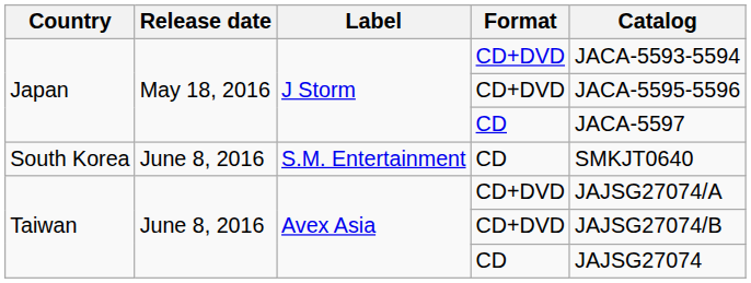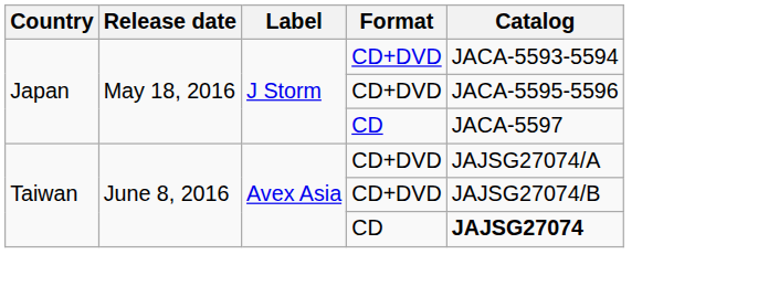 <table class="wikitable">
 <tr>
 <th>Country</th>
 <th>Release date</th>
 <th>Label</th>
 <th>Format</th>
 <th>Catalog</th>
 </tr>
 <tr>
 <td rowspan="3">Japan</td>
 <td rowspan="3">May 18, 2016</td>
 <td rowspan="3"><a href='#'>J Storm</a></td>
 <td><a href='#'>CD+DVD</a></td>
 <td>JACA-5593-5594</td>
 </tr>
 <tr>
 <td>CD+DVD</td>
 <td>JACA-5595-5596</td>
 </tr>
 <tr>
 <td><a href='#'>CD</a></td>
 <td>JACA-5597</td>
 </tr>
 <tr>
-<td>South Korea</td>
-<td>June 8, 2016</td>
-<td><a href='#'>S.M. Entertainment</a></td>
-<td>CD</td>
-<td>SMKJT0640</td>
-</tr>
-<tr>
 <td rowspan="3">Taiwan</td>
 <td rowspan="3">June 8, 2016</td>
 <td rowspan="3"><a href='#'>Avex Asia</a></td>
 <td>CD+DVD</td>
 <td>JAJSG27074/A</td>
 </tr>
 <tr>
 <td>CD+DVD</td>
 <td>JAJSG27074/B</td>
 </tr>
 <tr>
 <td>CD</td>
-<td>JAJSG27074</td>
+<td><strong>JAJSG27074</strong></td>
 </tr>
 </table>
